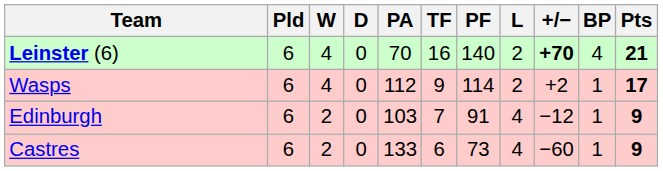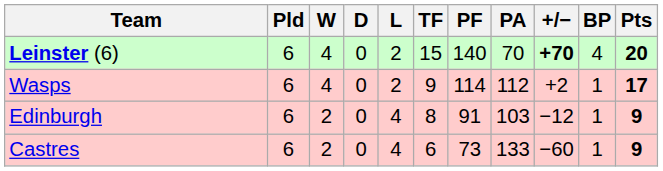 <table class="wikitable" style="text-align: center;">
 <tr>
 <th width="200">Team</th>
 <th width="20">Pld</th>
 <th width="20">W</th>
 <th width="20">D</th>
-<th width="20">PA</th>
+<th width="20">L</th>
 <th width="20">TF</th>
 <th width="20">PF</th>
-<th width="20">L</th>
+<th width="20">PA</th>
 <th width="25">+/−</th>
 <th width="20">BP</th>
 <th width="20">Pts</th>
 </tr>
 <tr bgcolor="#ccffcc">
 <td align=left> <strong><a href='#'>Leinster</a></strong> (6)</td>
 <td>6</td>
 <td>4</td>
 <td>0</td>
+<td>2</td>
+<td>15</td>
+<td>140</td>
 <td>70</td>
-<td>16</td>
-<td>140</td>
-<td>2</td>
 <td><strong>+70</strong></td>
 <td>4</td>
-<td><strong>21</strong></td>
+<td><strong>20</strong></td>
 </tr>
 <tr bgcolor="#ffcccc">
 <td align=left> <a href='#'>Wasps</a></td>
 <td>6</td>
 <td>4</td>
 <td>0</td>
-<td>112</td>
+<td>2</td>
 <td>9</td>
 <td>114</td>
-<td>2</td>
+<td>112</td>
 <td>+2</td>
 <td>1</td>
 <td><strong>17</strong></td>
 </tr>
 <tr bgcolor="#ffcccc">
 <td align=left> <a href='#'>Edinburgh</a></td>
 <td>6</td>
 <td>2</td>
 <td>0</td>
+<td>4</td>
+<td>8</td>
+<td>91</td>
 <td>103</td>
-<td>7</td>
-<td>91</td>
-<td>4</td>
 <td>−12</td>
 <td>1</td>
 <td><strong>9</strong></td>
 </tr>
 <tr bgcolor="#ffcccc">
 <td align=left> <a href='#'>Castres</a></td>
 <td>6</td>
 <td>2</td>
 <td>0</td>
-<td>133</td>
+<td>4</td>
 <td>6</td>
 <td>73</td>
-<td>4</td>
+<td>133</td>
 <td>−60</td>
 <td>1</td>
 <td><strong>9</strong></td>
 </tr>
 </table>
